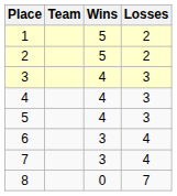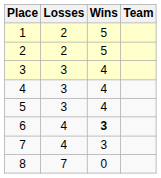 <table class="wikitable" style="text-align:center">
 <tr>
 <th>Place</th>
+<th>Losses</th>
+<th>Wins</th>
 <th>Team</th>
-<th>Wins</th>
-<th>Losses</th>
 </tr>
 <tr bgcolor="#ffffcc">
 <td>1</td>
+<td>2</td>
+<td>5</td>
 <td align=left></td>
-<td>5</td>
-<td>2</td>
 </tr>
 <tr bgcolor="#ffffcc">
 <td>2</td>
+<td>2</td>
+<td>5</td>
 <td align=left></td>
-<td>5</td>
-<td>2</td>
 </tr>
 <tr bgcolor="#ffffcc">
 <td>3</td>
+<td>3</td>
+<td>4</td>
 <td align=left></td>
-<td>4</td>
-<td>3</td>
 </tr>
 <tr>
 <td>4</td>
+<td>3</td>
+<td>4</td>
 <td align=left></td>
-<td>4</td>
-<td>3</td>
 </tr>
 <tr>
 <td>5</td>
+<td>3</td>
+<td>4</td>
 <td align=left></td>
-<td>4</td>
-<td>3</td>
 </tr>
 <tr>
 <td>6</td>
+<td>4</td>
+<td><strong>3</strong></td>
 <td align=left></td>
-<td>3</td>
-<td>4</td>
 </tr>
 <tr>
 <td>7</td>
+<td>4</td>
+<td>3</td>
 <td align=left></td>
-<td>3</td>
-<td>4</td>
 </tr>
 <tr>
 <td>8</td>
+<td>7</td>
+<td>0</td>
 <td align=left></td>
-<td>0</td>
-<td>7</td>
 </tr>
 </table>
